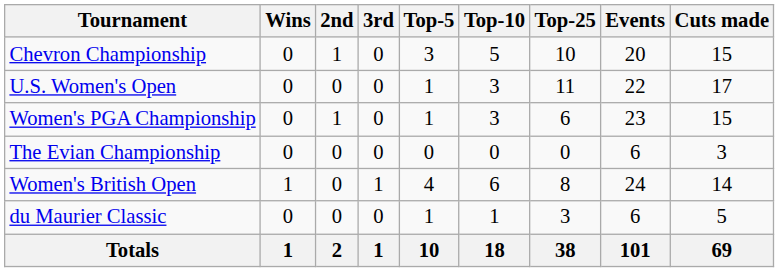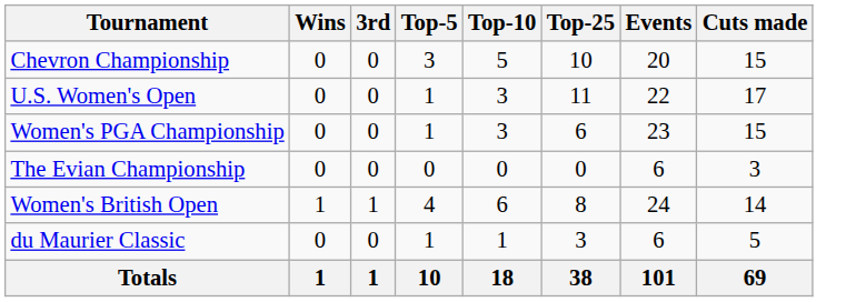 <table class=wikitable style=text-align:center>
 <tr>
 <th>Tournament</th>
 <th>Wins</th>
-<th>2nd</th>
 <th>3rd</th>
 <th>Top-5</th>
 <th>Top-10</th>
 <th>Top-25</th>
 <th>Events</th>
 <th>Cuts made</th>
 </tr>
 <tr>
 <td align=left><a href='#'>Chevron Championship</a></td>
 <td>0</td>
-<td>1</td>
 <td>0</td>
 <td>3</td>
 <td>5</td>
 <td>10</td>
 <td>20</td>
 <td>15</td>
 </tr>
 <tr>
 <td align=left><a href='#'>U.S. Women's Open</a></td>
 <td>0</td>
 <td>0</td>
-<td>0</td>
 <td>1</td>
 <td>3</td>
 <td>11</td>
 <td>22</td>
 <td>17</td>
 </tr>
 <tr>
 <td align=left><a href='#'>Women's PGA Championship</a></td>
 <td>0</td>
-<td>1</td>
 <td>0</td>
 <td>1</td>
 <td>3</td>
 <td>6</td>
 <td>23</td>
 <td>15</td>
 </tr>
 <tr>
 <td align=left><a href='#'>The Evian Championship</a></td>
 <td>0</td>
 <td>0</td>
 <td>0</td>
 <td>0</td>
 <td>0</td>
-<td>0</td>
 <td>6</td>
 <td>3</td>
 </tr>
 <tr>
 <td align=left><a href='#'>Women's British Open</a></td>
 <td>1</td>
-<td>0</td>
 <td>1</td>
 <td>4</td>
 <td>6</td>
 <td>8</td>
 <td>24</td>
 <td>14</td>
 </tr>
 <tr>
 <td align=left><a href='#'>du Maurier Classic</a></td>
 <td>0</td>
 <td>0</td>
-<td>0</td>
 <td>1</td>
 <td>1</td>
 <td>3</td>
 <td>6</td>
 <td>5</td>
 </tr>
 <tr>
 <th>Totals</th>
 <th>1</th>
-<th>2</th>
 <th>1</th>
 <th>10</th>
 <th>18</th>
 <th>38</th>
 <th>101</th>
 <th>69</th>
 </tr>
 </table>
